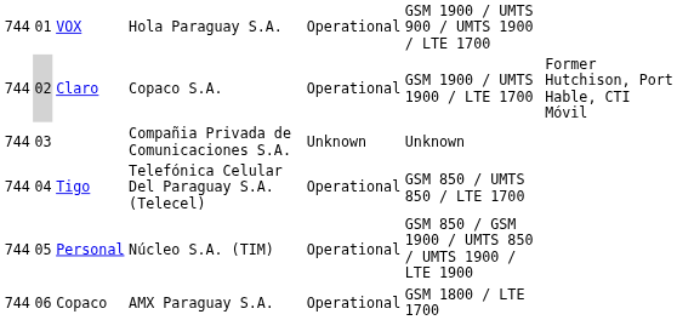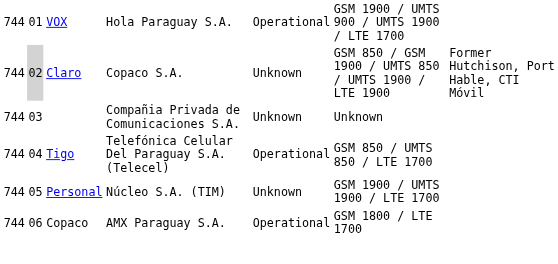 <table>
 <tr>
 <td>744</td>
 <td>01</td>
 <td><a href='#'>VOX</a></td>
 <td>Hola Paraguay S.A.</td>
 <td>Operational</td>
 <td>GSM 1900 / UMTS 900 / UMTS 1900 / LTE 1700</td>
 <td></td>
 </tr>
 <tr>
 <td>744</td>
 <td style="background: lightgrey;">02</td>
 <td><a href='#'>Claro</a></td>
 <td>Copaco S.A.</td>
-<td>Operational</td>
-<td>GSM 1900 / UMTS 1900 / LTE 1700</td>
+<td>Unknown</td>
+<td>GSM 850 / GSM 1900 / UMTS 850 / UMTS 1900 / LTE 1900</td>
 <td>Former Hutchison, Port Hable, CTI Móvil</td>
 </tr>
 <tr>
 <td>744</td>
 <td>03</td>
 <td></td>
 <td>Compañia Privada de Comunicaciones S.A.</td>
 <td>Unknown</td>
 <td>Unknown</td>
 <td></td>
 </tr>
 <tr>
 <td>744</td>
 <td>04</td>
 <td><a href='#'>Tigo</a></td>
 <td>Telefónica Celular Del Paraguay S.A. (Telecel)</td>
 <td>Operational</td>
 <td>GSM 850 / UMTS 850 / LTE 1700</td>
 <td></td>
 </tr>
 <tr>
 <td>744</td>
 <td>05</td>
 <td><a href='#'>Personal</a></td>
 <td>Núcleo S.A. (TIM)</td>
-<td>Operational</td>
-<td>GSM 850 / GSM 1900 / UMTS 850 / UMTS 1900 / LTE 1900</td>
+<td>Unknown</td>
+<td>GSM 1900 / UMTS 1900 / LTE 1700</td>
 <td></td>
 </tr>
 <tr>
 <td>744</td>
 <td>06</td>
 <td>Copaco</td>
 <td>AMX Paraguay S.A.</td>
 <td>Operational</td>
 <td>GSM 1800 / LTE 1700</td>
 <td></td>
 </tr>
 </table>
